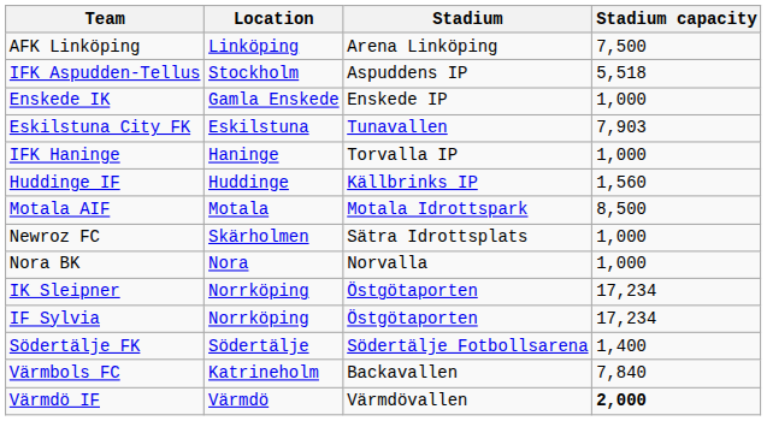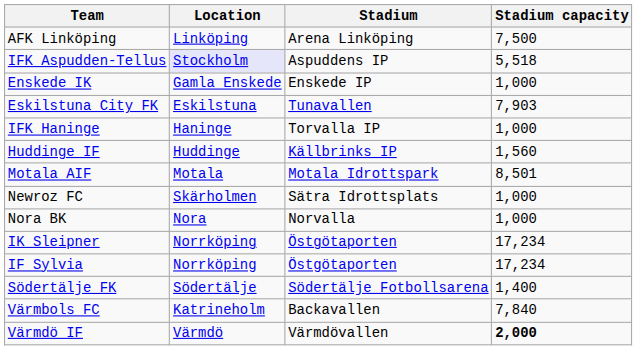 <table class="wikitable sortable" border="1">
 <tr>
 <th>Team</th>
 <th>Location</th>
 <th>Stadium</th>
 <th>Stadium capacity</th>
 </tr>
 <tr>
 <td>AFK Linköping</td>
 <td><a href='#'>Linköping</a></td>
 <td>Arena Linköping</td>
 <td>7,500</td>
 </tr>
 <tr>
 <td><a href='#'>IFK Aspudden-Tellus</a></td>
-<td><a href='#'>Stockholm</a></td>
+<td style="background: lavender;"><a href='#'>Stockholm</a></td>
 <td>Aspuddens IP</td>
 <td>5,518</td>
 </tr>
 <tr>
 <td><a href='#'>Enskede IK</a></td>
 <td><a href='#'>Gamla Enskede</a></td>
 <td>Enskede IP</td>
 <td>1,000</td>
 </tr>
 <tr>
 <td><a href='#'>Eskilstuna City FK</a></td>
 <td><a href='#'>Eskilstuna</a></td>
 <td><a href='#'>Tunavallen</a></td>
 <td>7,903</td>
 </tr>
 <tr>
 <td><a href='#'>IFK Haninge</a></td>
 <td><a href='#'>Haninge</a></td>
 <td>Torvalla IP</td>
 <td>1,000</td>
 </tr>
 <tr>
 <td><a href='#'>Huddinge IF</a></td>
 <td><a href='#'>Huddinge</a></td>
 <td><a href='#'>Källbrinks IP</a></td>
 <td>1,560</td>
 </tr>
 <tr>
 <td><a href='#'>Motala AIF</a></td>
 <td><a href='#'>Motala</a></td>
 <td><a href='#'>Motala Idrottspark</a></td>
-<td>8,500</td>
+<td>8,501</td>
 </tr>
 <tr>
 <td>Newroz FC</td>
 <td><a href='#'>Skärholmen</a></td>
 <td>Sätra Idrottsplats</td>
 <td>1,000</td>
 </tr>
 <tr>
 <td>Nora BK</td>
 <td><a href='#'>Nora</a></td>
 <td>Norvalla</td>
 <td>1,000</td>
 </tr>
 <tr>
 <td><a href='#'>IK Sleipner</a></td>
 <td><a href='#'>Norrköping</a></td>
 <td><a href='#'>Östgötaporten</a></td>
 <td>17,234</td>
 </tr>
 <tr>
 <td><a href='#'>IF Sylvia</a></td>
 <td><a href='#'>Norrköping</a></td>
 <td><a href='#'>Östgötaporten</a></td>
 <td>17,234</td>
 </tr>
 <tr>
 <td><a href='#'>Södertälje FK</a></td>
 <td><a href='#'>Södertälje</a></td>
 <td><a href='#'>Södertälje Fotbollsarena</a></td>
 <td>1,400</td>
 </tr>
 <tr>
 <td><a href='#'>Värmbols FC</a></td>
 <td><a href='#'>Katrineholm</a></td>
 <td>Backavallen</td>
 <td>7,840</td>
 </tr>
 <tr>
 <td><a href='#'>Värmdö IF</a></td>
 <td><a href='#'>Värmdö</a></td>
 <td>Värmdövallen</td>
 <td><strong>2,000</strong></td>
 </tr>
 </table>
